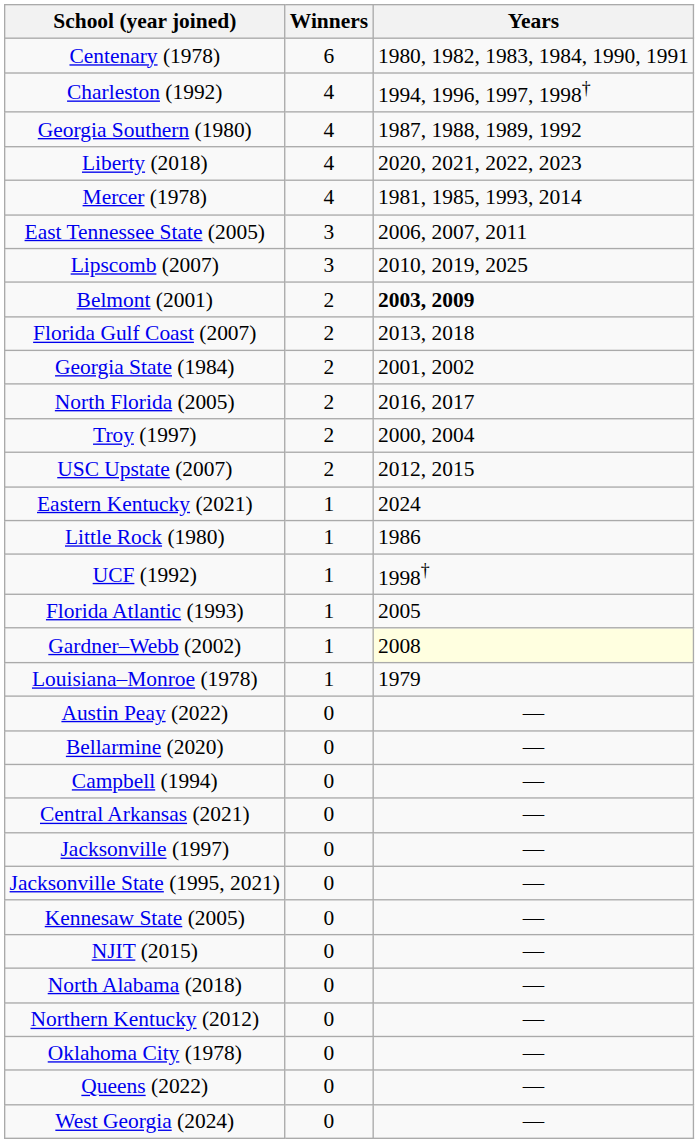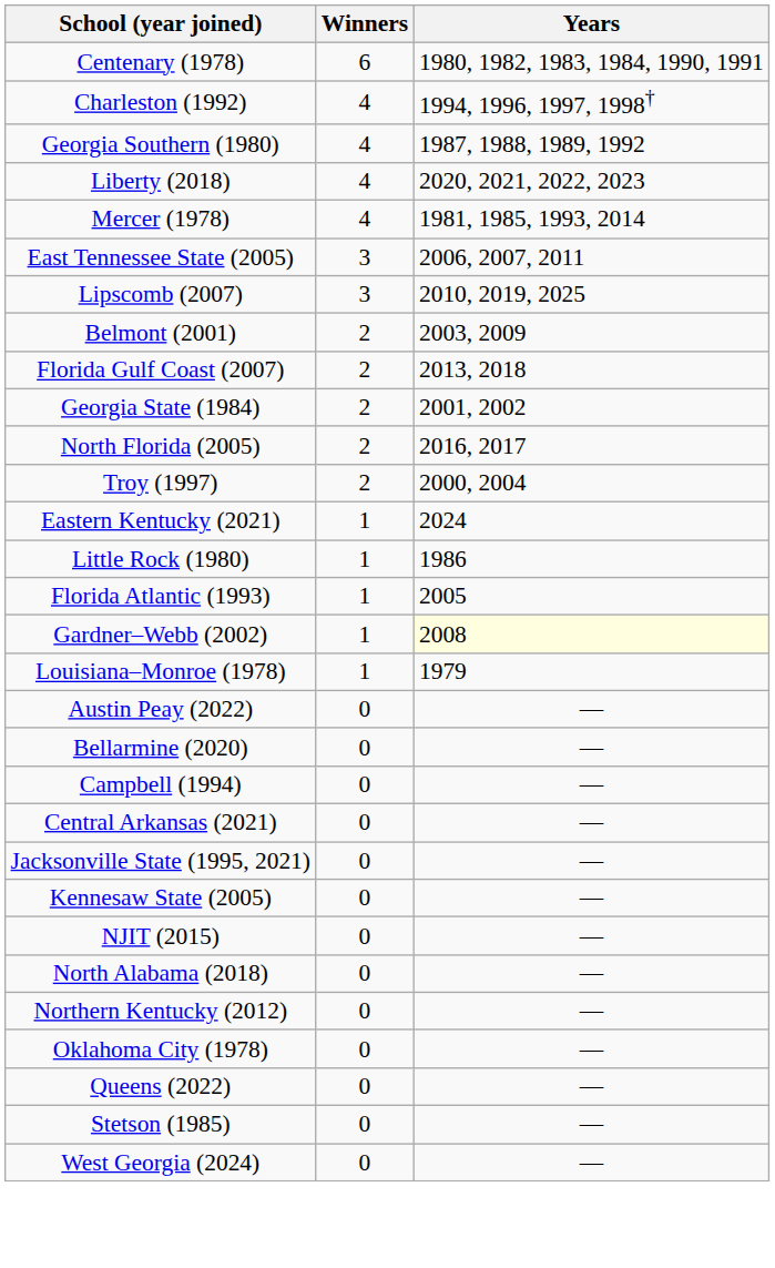 <table class="wikitable">
 <tr>
 <th>School (year joined)</th>
 <th>Winners</th>
 <th>Years</th>
 </tr>
 <tr align="center">
 <td><a href='#'>Centenary</a> (1978)</td>
 <td>6</td>
 <td align="left">1980, 1982, 1983, 1984, 1990, 1991</td>
 </tr>
 <tr align="center">
 <td><a href='#'>Charleston</a> (1992)</td>
 <td>4</td>
 <td align="left">1994, 1996, 1997, 1998<sup>†</sup></td>
 </tr>
 <tr align="center">
 <td><a href='#'>Georgia Southern</a> (1980)</td>
 <td>4</td>
 <td align="left">1987, 1988, 1989, 1992</td>
 </tr>
 <tr align="center">
 <td><a href='#'>Liberty</a> (2018)</td>
 <td>4</td>
 <td align=left>2020, 2021, 2022, 2023</td>
 </tr>
 <tr align="center">
 <td><a href='#'>Mercer</a> (1978)</td>
 <td>4</td>
 <td align="left">1981, 1985, 1993, 2014</td>
 </tr>
 <tr align="center">
 <td><a href='#'>East Tennessee State</a> (2005)</td>
 <td>3</td>
 <td align="left">2006, 2007, 2011</td>
 </tr>
 <tr align=center>
 <td><a href='#'>Lipscomb</a> (2007)</td>
 <td>3</td>
 <td align="left">2010, 2019, 2025</td>
 </tr>
 <tr align=center>
 <td><a href='#'>Belmont</a> (2001)</td>
 <td>2</td>
-<td align="left"><strong>2003, 2009</strong></td>
+<td align="left">2003, 2009</td>
 </tr>
 <tr align=center>
 <td><a href='#'>Florida Gulf Coast</a> (2007)</td>
 <td>2</td>
 <td align="left">2013, 2018</td>
 </tr>
 <tr align="center">
 <td><a href='#'>Georgia State</a> (1984)</td>
 <td>2</td>
 <td align="left">2001, 2002</td>
 </tr>
 <tr align=center>
 <td><a href='#'>North Florida</a> (2005)</td>
 <td>2</td>
 <td align="left">2016, 2017</td>
 </tr>
 <tr align=center>
 <td><a href='#'>Troy</a> (1997)</td>
 <td>2</td>
 <td align="left">2000, 2004</td>
 </tr>
 <tr align=center>
-<td><a href='#'>USC Upstate</a> (2007)</td>
-<td>2</td>
-<td align="left">2012, 2015</td>
-</tr>
-<tr align=center>
 <td><a href='#'>Eastern Kentucky</a> (2021)</td>
 <td>1</td>
 <td align="left">2024</td>
 </tr>
 <tr align=center>
 <td><a href='#'>Little Rock</a> (1980)</td>
 <td>1</td>
 <td align="left">1986</td>
-</tr>
-<tr align=center>
-<td><a href='#'>UCF</a> (1992)</td>
-<td>1</td>
-<td align="left">1998<sup>†</sup></td>
 </tr>
 <tr align=center>
 <td><a href='#'>Florida Atlantic</a> (1993)</td>
 <td>1</td>
 <td align="left">2005</td>
 </tr>
 <tr align=center>
 <td><a href='#'>Gardner–Webb</a> (2002)</td>
 <td>1</td>
 <td align="left" style="background: lightyellow;">2008</td>
 </tr>
 <tr align=center>
 <td><a href='#'>Louisiana–Monroe</a> (1978)</td>
 <td>1</td>
 <td align="left">1979</td>
 </tr>
 <tr align=center>
 <td><a href='#'>Austin Peay</a> (2022)</td>
 <td>0</td>
 <td>—</td>
 </tr>
 <tr align=center>
 <td><a href='#'>Bellarmine</a> (2020)</td>
 <td>0</td>
 <td>—</td>
 </tr>
 <tr align=center>
 <td><a href='#'>Campbell</a> (1994)</td>
 <td>0</td>
 <td>—</td>
 </tr>
 <tr align=center>
 <td><a href='#'>Central Arkansas</a> (2021)</td>
-<td>0</td>
-<td>—</td>
-</tr>
-<tr align=center>
-<td><a href='#'>Jacksonville</a> (1997)</td>
 <td>0</td>
 <td>—</td>
 </tr>
 <tr align=center>
 <td><a href='#'>Jacksonville State</a> (1995, 2021)</td>
 <td>0</td>
 <td>—</td>
 </tr>
 <tr align=center>
 <td><a href='#'>Kennesaw State</a> (2005)</td>
 <td>0</td>
 <td>—</td>
 </tr>
 <tr align=center>
 <td><a href='#'>NJIT</a> (2015)</td>
 <td>0</td>
 <td>—</td>
 </tr>
 <tr align=center>
 <td><a href='#'>North Alabama</a> (2018)</td>
 <td>0</td>
 <td>—</td>
 </tr>
 <tr align="center">
 <td><a href='#'>Northern Kentucky</a> (2012)</td>
 <td>0</td>
 <td>—</td>
 </tr>
 <tr align="center">
 <td><a href='#'>Oklahoma City</a> (1978)</td>
 <td>0</td>
 <td>—</td>
 </tr>
 <tr align=center>
 <td><a href='#'>Queens</a> (2022)</td>
 <td>0</td>
 <td>—</td>
 </tr>
 <tr align=center>
+<td><a href='#'>Stetson</a> (1985)</td>
+<td>0</td>
+<td>—</td>
+</tr>
+<tr align=center>
 <td><a href='#'>West Georgia</a> (2024)</td>
 <td>0</td>
 <td>—</td>
 </tr>
 </table>
